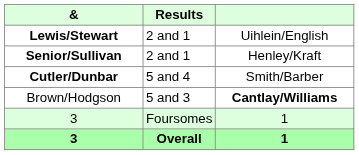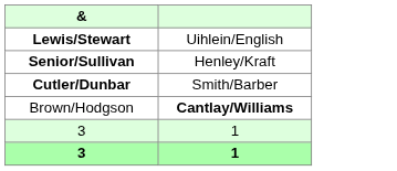 <table border="1" cellpadding="3" style="border-collapse:collapse; text-align:center;">
 <tr style="background:#ddffdd;">
 <th width=160> & </th>
-<th>Results</th>
 <th width=160></th>
 </tr>
 <tr>
 <td><strong>Lewis/Stewart</strong></td>
-<td align=left> 2 and 1</td>
 <td>Uihlein/English</td>
 </tr>
 <tr>
 <td><strong>Senior/Sullivan</strong></td>
-<td align=left> 2 and 1</td>
 <td>Henley/Kraft</td>
 </tr>
 <tr>
 <td><strong>Cutler/Dunbar</strong></td>
-<td align=left> 5 and 4</td>
 <td>Smith/Barber</td>
 </tr>
 <tr>
 <td>Brown/Hodgson</td>
-<td align=left> 5 and 3</td>
 <td><strong>Cantlay/Williams</strong></td>
 </tr>
 <tr style="background:#ddffdd;">
 <td>3</td>
-<td>Foursomes</td>
 <td>1</td>
 </tr>
 <tr style="background:#aaffaa;">
 <th>3</th>
-<th>Overall</th>
 <th>1</th>
 </tr>
 </table>
